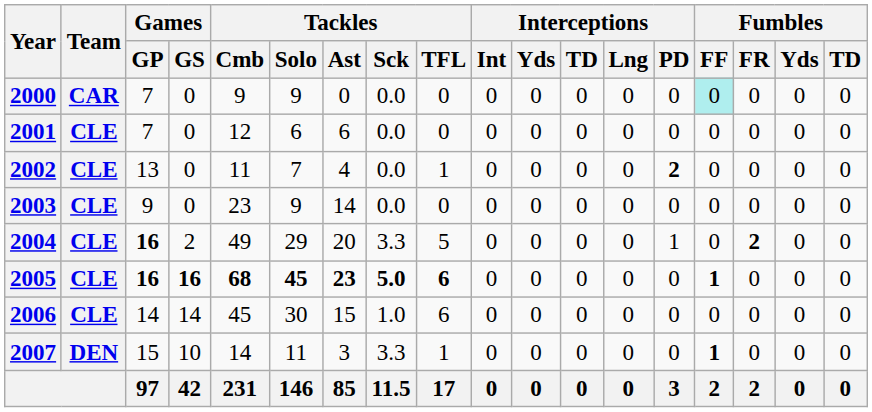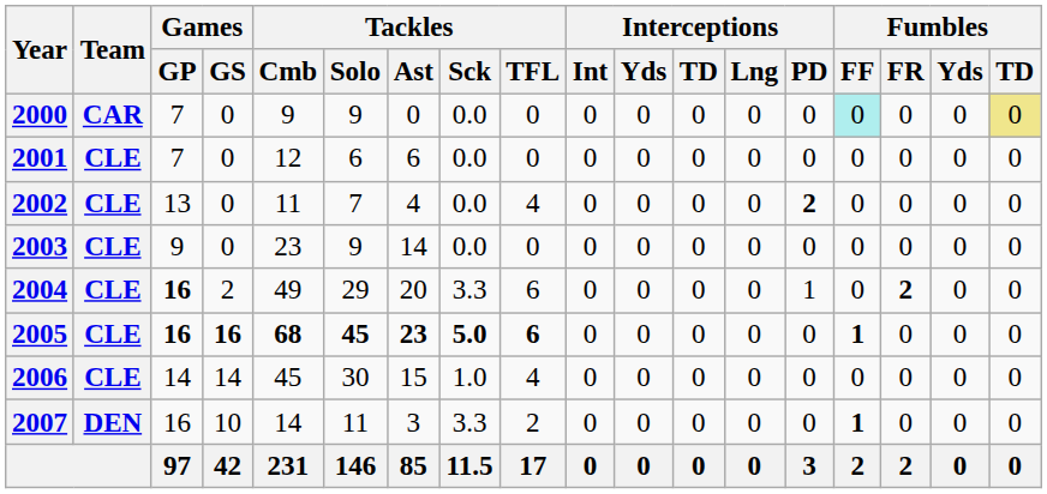 <table class="wikitable" style="text-align:center">
 <tr>
 <th rowspan="2">Year</th>
 <th rowspan="2">Team</th>
 <th colspan="2">Games</th>
 <th colspan="5">Tackles</th>
 <th colspan="5">Interceptions</th>
 <th colspan="4">Fumbles</th>
 </tr>
 <tr>
 <th>GP</th>
 <th>GS</th>
 <th>Cmb</th>
 <th>Solo</th>
 <th>Ast</th>
 <th>Sck</th>
 <th>TFL</th>
 <th>Int</th>
 <th>Yds</th>
 <th>TD</th>
 <th>Lng</th>
 <th>PD</th>
 <th>FF</th>
 <th>FR</th>
 <th>Yds</th>
 <th>TD</th>
 </tr>
 <tr>
 <th><a href='#'>2000</a></th>
 <th><a href='#'>CAR</a></th>
 <td>7</td>
 <td>0</td>
 <td>9</td>
 <td>9</td>
 <td>0</td>
 <td>0.0</td>
 <td>0</td>
 <td>0</td>
 <td>0</td>
 <td>0</td>
 <td>0</td>
 <td>0</td>
 <td style="background: paleturquoise;">0</td>
 <td>0</td>
 <td>0</td>
-<td>0</td>
+<td style="background: khaki;">0</td>
 </tr>
 <tr>
 <th><a href='#'>2001</a></th>
 <th><a href='#'>CLE</a></th>
 <td>7</td>
 <td>0</td>
 <td>12</td>
 <td>6</td>
 <td>6</td>
 <td>0.0</td>
 <td>0</td>
 <td>0</td>
 <td>0</td>
 <td>0</td>
 <td>0</td>
 <td>0</td>
 <td>0</td>
 <td>0</td>
 <td>0</td>
 <td>0</td>
 </tr>
 <tr>
 <th><a href='#'>2002</a></th>
 <th><a href='#'>CLE</a></th>
 <td>13</td>
 <td>0</td>
 <td>11</td>
 <td>7</td>
 <td>4</td>
 <td>0.0</td>
-<td>1</td>
+<td>4</td>
 <td>0</td>
 <td>0</td>
 <td>0</td>
 <td>0</td>
 <td><strong>2</strong></td>
 <td>0</td>
 <td>0</td>
 <td>0</td>
 <td>0</td>
 </tr>
 <tr>
 <th><a href='#'>2003</a></th>
 <th><a href='#'>CLE</a></th>
 <td>9</td>
 <td>0</td>
 <td>23</td>
 <td>9</td>
 <td>14</td>
 <td>0.0</td>
 <td>0</td>
 <td>0</td>
 <td>0</td>
 <td>0</td>
 <td>0</td>
 <td>0</td>
 <td>0</td>
 <td>0</td>
 <td>0</td>
 <td>0</td>
 </tr>
 <tr>
 <th><a href='#'>2004</a></th>
 <th><a href='#'>CLE</a></th>
 <td><strong>16</strong></td>
 <td>2</td>
 <td>49</td>
 <td>29</td>
 <td>20</td>
 <td>3.3</td>
-<td>5</td>
+<td>6</td>
 <td>0</td>
 <td>0</td>
 <td>0</td>
 <td>0</td>
 <td>1</td>
 <td>0</td>
 <td><strong>2</strong></td>
 <td>0</td>
 <td>0</td>
 </tr>
 <tr>
 <th><a href='#'>2005</a></th>
 <th><a href='#'>CLE</a></th>
 <td><strong>16</strong></td>
 <td><strong>16</strong></td>
 <td><strong>68</strong></td>
 <td><strong>45</strong></td>
 <td><strong>23</strong></td>
 <td><strong>5.0</strong></td>
 <td><strong>6</strong></td>
 <td>0</td>
 <td>0</td>
 <td>0</td>
 <td>0</td>
 <td>0</td>
 <td><strong>1</strong></td>
 <td>0</td>
 <td>0</td>
 <td>0</td>
 </tr>
 <tr>
 <th><a href='#'>2006</a></th>
 <th><a href='#'>CLE</a></th>
 <td>14</td>
 <td>14</td>
 <td>45</td>
 <td>30</td>
 <td>15</td>
 <td>1.0</td>
-<td>6</td>
+<td>4</td>
 <td>0</td>
 <td>0</td>
 <td>0</td>
 <td>0</td>
 <td>0</td>
 <td>0</td>
 <td>0</td>
 <td>0</td>
 <td>0</td>
 </tr>
 <tr>
 <th><a href='#'>2007</a></th>
 <th><a href='#'>DEN</a></th>
-<td>15</td>
+<td>16</td>
 <td>10</td>
 <td>14</td>
 <td>11</td>
 <td>3</td>
 <td>3.3</td>
-<td>1</td>
+<td>2</td>
 <td>0</td>
 <td>0</td>
 <td>0</td>
 <td>0</td>
 <td>0</td>
 <td><strong>1</strong></td>
 <td>0</td>
 <td>0</td>
 <td>0</td>
 </tr>
 <tr>
 <th colspan="2"></th>
 <th>97</th>
 <th>42</th>
 <th>231</th>
 <th>146</th>
 <th>85</th>
 <th>11.5</th>
 <th>17</th>
 <th>0</th>
 <th>0</th>
 <th>0</th>
 <th>0</th>
 <th>3</th>
 <th>2</th>
 <th>2</th>
 <th>0</th>
 <th>0</th>
 </tr>
 </table>
